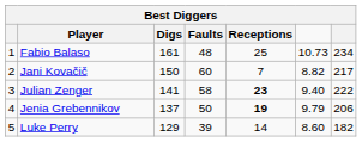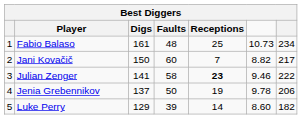 <table class="wikitable sortable" style=font-size:90%>
 <tr>
 <th colspan=7>Best Diggers</th>
 </tr>
 <tr>
 <th></th>
 <th width=158>Player</th>
 <th width=20>Digs</th>
 <th width=20>Faults</th>
 <th width=20>Receptions</th>
 <td align=20></td>
 <th width=20></th>
 </tr>
 <tr>
 <td>1</td>
 <td> <a href='#'>Fabio Balaso</a></td>
 <td align=center>161</td>
 <td align=center>48</td>
 <td align=center>25</td>
 <td align=center>10.73</td>
 <td align=center>234</td>
 </tr>
 <tr>
 <td>2</td>
 <td> <a href='#'>Jani Kovačič</a></td>
 <td align=center>150</td>
 <td align=center>60</td>
 <td align=center>7</td>
 <td align=center>8.82</td>
 <td align=center>217</td>
 </tr>
 <tr>
 <td>3</td>
 <td> <a href='#'>Julian Zenger</a></td>
 <td align=center>141</td>
 <td align=center>58</td>
 <td align=center><strong>23</strong></td>
-<td align=center>9.40</td>
+<td align=center>9.46</td>
 <td align=center>222</td>
 </tr>
 <tr>
 <td>4</td>
 <td> <a href='#'>Jenia Grebennikov</a></td>
 <td align=center>137</td>
 <td align=center>50</td>
-<td align=center><strong>19</strong></td>
-<td align=center>9.79</td>
+<td align=center>19</td>
+<td align=center>9.78</td>
 <td align=center>206</td>
 </tr>
 <tr>
 <td>5</td>
 <td> <a href='#'>Luke Perry</a></td>
 <td align=center>129</td>
 <td align=center>39</td>
 <td align=center>14</td>
 <td align=center>8.60</td>
 <td align=center>182</td>
 </tr>
 </table>
